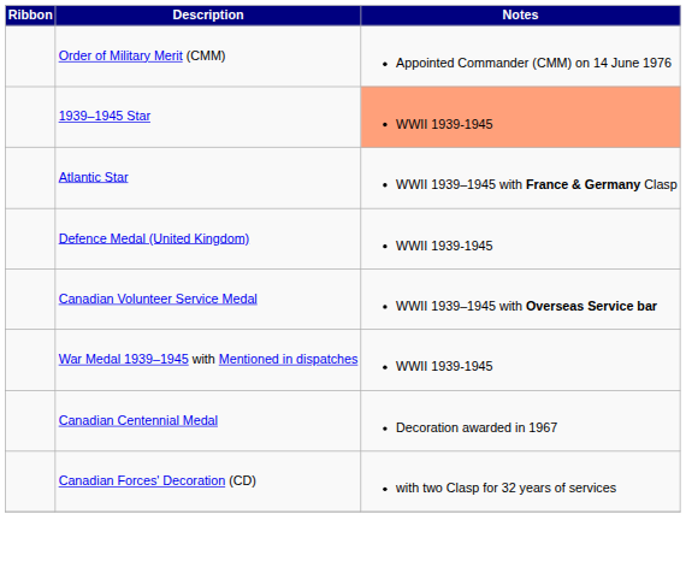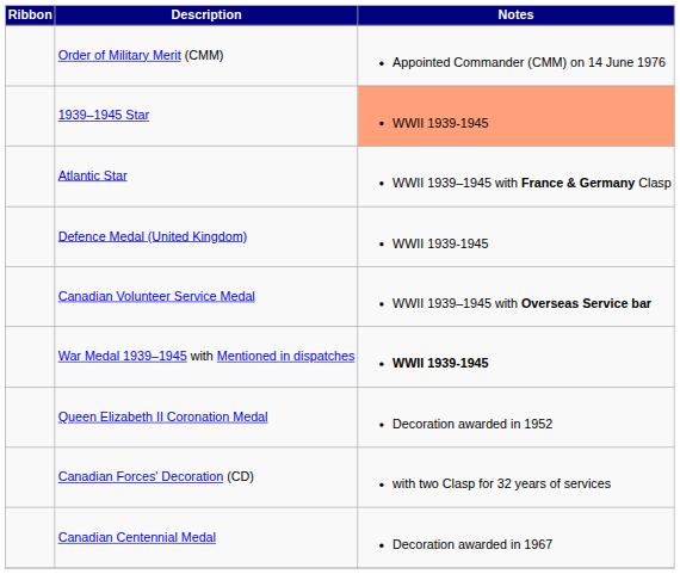 <table class="wikitable">
 <tr style="background:Navy;color:White" align="center">
 <td><strong>Ribbon</strong></td>
 <td><strong>Description</strong></td>
 <td><strong>Notes</strong></td>
 </tr>
 <tr>
 <td></td>
 <td><a href='#'>Order of Military Merit</a> (CMM)</td>
 <td><br><ul><li>Appointed Commander (CMM) on 14 June 1976</li></ul></td>
 </tr>
 <tr>
 <td></td>
 <td><a href='#'>1939–1945 Star</a></td>
 <td style="background: lightsalmon;"><br><ul><li>WWII 1939-1945</li></ul></td>
 </tr>
 <tr>
 <td></td>
 <td><a href='#'>Atlantic Star</a></td>
 <td><br><ul><li>WWII 1939–1945 with <strong>France & Germany</strong> Clasp</li></ul></td>
 </tr>
 <tr>
 <td></td>
 <td><a href='#'>Defence Medal (United Kingdom)</a></td>
 <td><br><ul><li>WWII 1939-1945</li></ul></td>
 </tr>
 <tr>
 <td></td>
 <td><a href='#'>Canadian Volunteer Service Medal</a></td>
 <td><br><ul><li>WWII 1939–1945 with <strong>Overseas Service bar</strong></li></ul></td>
 </tr>
 <tr>
 <td></td>
 <td><a href='#'>War Medal 1939–1945</a> with <a href='#'>Mentioned in dispatches</a></td>
-<td><br><ul><li>WWII 1939-1945</li></ul></td>
+<td><strong><br><ul><li>WWII 1939-1945</li></ul></strong></td>
+</tr>
+<tr>
+<td></td>
+<td><a href='#'>Queen Elizabeth II Coronation Medal</a></td>
+<td><br><ul><li>Decoration awarded in 1952</li></ul></td>
+</tr>
+<tr>
+<td></td>
+<td><a href='#'>Canadian Forces' Decoration</a> (CD)</td>
+<td><br><ul><li>with two Clasp for 32 years of services</li></ul></td>
 </tr>
 <tr>
 <td></td>
 <td><a href='#'>Canadian Centennial Medal</a></td>
 <td><br><ul><li>Decoration awarded in 1967</li></ul></td>
 </tr>
 <tr>
-<td></td>
-<td><a href='#'>Canadian Forces' Decoration</a> (CD)</td>
-<td><br><ul><li>with two Clasp for 32 years of services</li></ul></td>
-</tr>
-<tr>
 </tr>
 </table>
